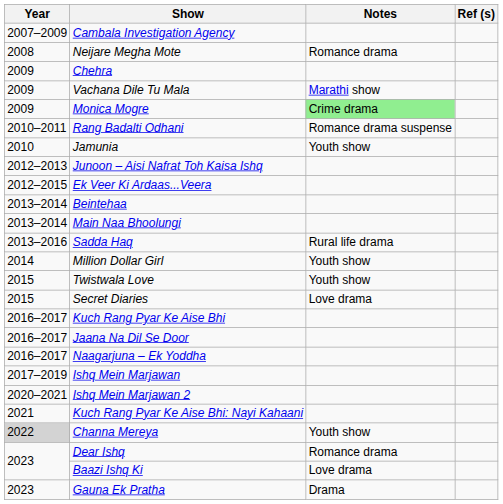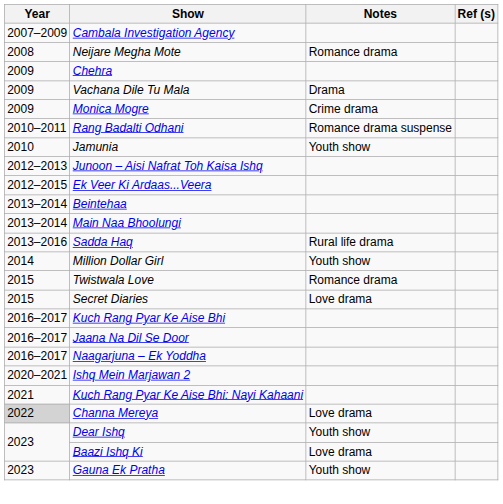 <table class="wikitable sortable">
 <tr>
 <th>Year</th>
 <th>Show</th>
 <th>Notes</th>
 <th class="unsortable">Ref (s)</th>
 </tr>
 <tr>
 <td>2007–2009</td>
 <td><em><a href='#'>Cambala Investigation Agency</a></em></td>
 <td></td>
 <td></td>
 </tr>
 <tr>
 <td>2008</td>
 <td><em>Neijare Megha Mote</em></td>
 <td>Romance drama</td>
 <td></td>
 </tr>
 <tr>
 <td>2009</td>
 <td><em><a href='#'>Chehra</a></em></td>
 <td></td>
 <td></td>
 </tr>
 <tr>
 <td>2009</td>
 <td><em>Vachana Dile Tu Mala</em></td>
-<td><a href='#'>Marathi</a> show</td>
+<td>Drama</td>
 <td></td>
 </tr>
 <tr>
 <td>2009</td>
 <td><em><a href='#'>Monica Mogre</a></em></td>
-<td style="background: lightgreen;">Crime drama</td>
+<td>Crime drama</td>
 <td></td>
 </tr>
 <tr>
 <td>2010–2011</td>
 <td><em><a href='#'>Rang Badalti Odhani</a></em></td>
 <td>Romance drama suspense</td>
 <td></td>
 </tr>
 <tr>
 <td>2010</td>
 <td><em>Jamunia</em></td>
 <td>Youth show</td>
 <td></td>
 </tr>
 <tr>
 <td>2012–2013</td>
 <td><em><a href='#'>Junoon – Aisi Nafrat Toh Kaisa Ishq</a></em></td>
 <td></td>
 <td></td>
 </tr>
 <tr>
 <td>2012–2015</td>
 <td><em><a href='#'>Ek Veer Ki Ardaas...Veera</a></em></td>
 <td></td>
 <td></td>
 </tr>
 <tr>
 <td>2013–2014</td>
 <td><em><a href='#'>Beintehaa</a></em></td>
 <td></td>
 <td></td>
 </tr>
 <tr>
 <td>2013–2014</td>
 <td><em><a href='#'>Main Naa Bhoolungi</a></em></td>
 <td></td>
 <td></td>
 </tr>
 <tr>
 <td>2013–2016</td>
 <td><em><a href='#'>Sadda Haq</a></em></td>
 <td>Rural life drama</td>
 <td></td>
 </tr>
 <tr>
 <td>2014</td>
 <td><em>Million Dollar Girl</em></td>
 <td>Youth show</td>
 <td></td>
 </tr>
 <tr>
 <td>2015</td>
 <td><em>Twistwala Love</em></td>
-<td>Youth show</td>
+<td>Romance drama</td>
 <td></td>
 </tr>
 <tr>
 <td>2015</td>
 <td><em>Secret Diaries</em></td>
 <td>Love drama</td>
 <td></td>
 </tr>
 <tr>
 <td>2016–2017</td>
 <td><em><a href='#'>Kuch Rang Pyar Ke Aise Bhi</a></em></td>
 <td></td>
 <td></td>
 </tr>
 <tr>
 <td>2016–2017</td>
 <td><em><a href='#'>Jaana Na Dil Se Door</a></em></td>
 <td></td>
 <td></td>
 </tr>
 <tr>
 <td>2016–2017</td>
 <td><em><a href='#'>Naagarjuna – Ek Yoddha</a></em></td>
 <td></td>
 <td></td>
 </tr>
 <tr>
-<td>2017–2019</td>
-<td><em><a href='#'>Ishq Mein Marjawan</a></em></td>
-<td></td>
-<td></td>
-</tr>
-<tr>
 <td>2020–2021</td>
 <td><em><a href='#'>Ishq Mein Marjawan 2</a></em></td>
 <td></td>
 <td></td>
 </tr>
 <tr>
 <td>2021</td>
 <td><em><a href='#'>Kuch Rang Pyar Ke Aise Bhi: Nayi Kahaani</a></em></td>
 <td></td>
 <td></td>
 </tr>
 <tr>
 <td style="background: lightgrey;">2022</td>
 <td><em><a href='#'>Channa Mereya</a></em></td>
-<td>Youth show</td>
+<td>Love drama</td>
 <td></td>
 </tr>
 <tr>
 <td rowspan="2">2023</td>
 <td><em><a href='#'>Dear Ishq</a></em></td>
-<td>Romance drama</td>
+<td>Youth show</td>
 <td></td>
 </tr>
 <tr>
 <td><em><a href='#'>Baazi Ishq Ki</a></em></td>
 <td>Love drama</td>
 <td></td>
 </tr>
 <tr>
 <td>2023</td>
 <td><a href='#'><em>Gauna Ek Pratha</em></a></td>
-<td>Drama</td>
+<td>Youth show</td>
 <td></td>
 </tr>
 </table>
